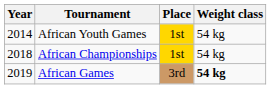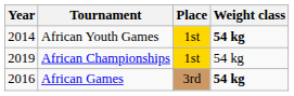 <table class=wikitable>
 <tr>
 <th>Year</th>
 <th>Tournament</th>
 <th>Place</th>
 <th>Weight class</th>
 </tr>
 <tr>
 <td>2014</td>
 <td>African Youth Games</td>
 <td bgcolor="gold" align="center">1st</td>
-<td>54 kg</td>
+<td><strong>54 kg</strong></td>
 </tr>
 <tr>
-<td>2018</td>
+<td>2019</td>
 <td><a href='#'>African Championships</a></td>
 <td bgcolor="gold" align="center">1st</td>
 <td>54 kg</td>
 </tr>
 <tr>
-<td>2019</td>
+<td>2016</td>
 <td><a href='#'>African Games</a></td>
 <td bgcolor="cc9966" align="center">3rd</td>
 <td><strong>54 kg</strong></td>
 </tr>
 </table>
